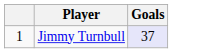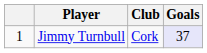 <table class="wikitable" border="1">
 <tr>
 <th width="28"></th>
 <th>Player</th>
+<th>Club</th>
 <th>Goals</th>
 </tr>
 <tr>
 <td align="center">1</td>
 <td><a href='#'>Jimmy Turnbull</a></td>
+<td><a href='#'>Cork</a></td>
 <td align="center" style="background: lavender;">37</td>
 </tr>
 </table>
